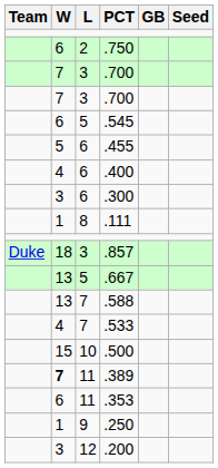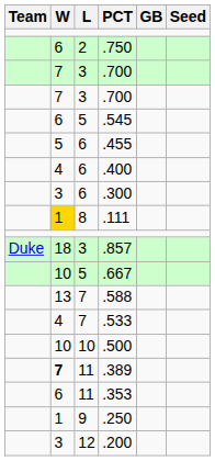 <table class=wikitable>
 <tr>
 <th>Team</th>
 <th>W</th>
 <th>L</th>
 <th>PCT</th>
 <th>GB</th>
 <th>Seed</th>
 </tr>
 <tr>
 <td colspan=6></td>
 </tr>
 <tr bgcolor="#ccffcc">
 <td></td>
 <td>6</td>
 <td>2</td>
 <td>.750</td>
 <td></td>
 <td></td>
 </tr>
 <tr bgcolor="#ccffcc">
 <td></td>
 <td>7</td>
 <td>3</td>
 <td>.700</td>
 <td></td>
 <td></td>
 </tr>
 <tr>
 <td></td>
 <td>7</td>
 <td>3</td>
 <td>.700</td>
 <td></td>
 <td></td>
 </tr>
 <tr>
 <td></td>
 <td>6</td>
 <td>5</td>
 <td>.545</td>
 <td></td>
 <td></td>
 </tr>
 <tr>
 <td></td>
 <td>5</td>
 <td>6</td>
 <td>.455</td>
 <td></td>
 <td></td>
 </tr>
 <tr>
 <td></td>
 <td>4</td>
 <td>6</td>
 <td>.400</td>
 <td></td>
 <td></td>
 </tr>
 <tr>
 <td></td>
 <td>3</td>
 <td>6</td>
 <td>.300</td>
 <td></td>
 <td></td>
 </tr>
 <tr>
 <td></td>
-<td>1</td>
+<td style="background: gold;">1</td>
 <td>8</td>
 <td>.111</td>
 <td></td>
 <td></td>
 </tr>
 <tr>
 <td colspan=6></td>
 </tr>
 <tr bgcolor="#ccffcc">
 <td><a href='#'>Duke</a></td>
 <td>18</td>
 <td>3</td>
 <td>.857</td>
 <td></td>
 <td></td>
 </tr>
 <tr bgcolor="#ccffcc">
 <td></td>
-<td>13</td>
+<td>10</td>
 <td>5</td>
 <td>.667</td>
 <td></td>
 <td></td>
 </tr>
 <tr>
 <td></td>
 <td>13</td>
 <td>7</td>
 <td>.588</td>
 <td></td>
 <td></td>
 </tr>
 <tr>
 <td></td>
 <td>4</td>
 <td>7</td>
 <td>.533</td>
 <td></td>
 <td></td>
 </tr>
 <tr>
 <td></td>
-<td>15</td>
+<td>10</td>
 <td>10</td>
 <td>.500</td>
 <td></td>
 <td></td>
 </tr>
 <tr>
 <td></td>
 <td><strong>7</strong></td>
 <td>11</td>
 <td>.389</td>
 <td></td>
 <td></td>
 </tr>
 <tr>
 <td></td>
 <td>6</td>
 <td>11</td>
 <td>.353</td>
 <td></td>
 <td></td>
 </tr>
 <tr>
 <td></td>
 <td>1</td>
 <td>9</td>
 <td>.250</td>
 <td></td>
 <td></td>
 </tr>
 <tr>
 <td></td>
 <td>3</td>
 <td>12</td>
 <td>.200</td>
 <td></td>
 <td></td>
 </tr>
 </table>
